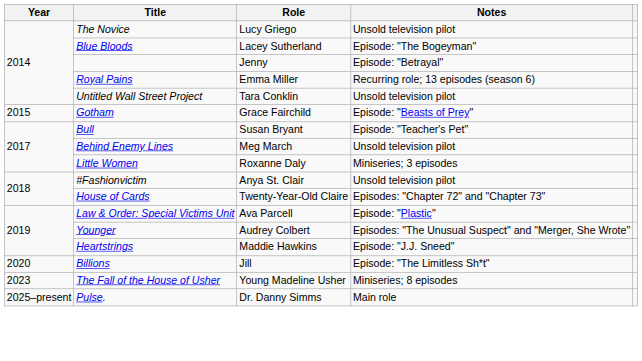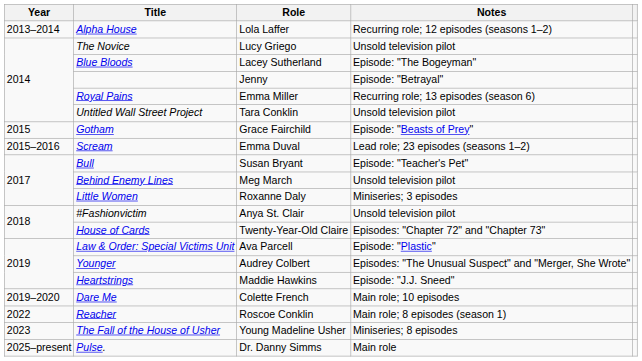 <table class="wikitable sortable">
 <tr>
 <th>Year</th>
 <th>Title</th>
 <th>Role</th>
 <th class="unsortable">Notes</th>
 <th class="unsortable"></th>
+</tr>
+<tr>
+<td>2013–2014</td>
+<td><em><a href='#'>Alpha House</a></em></td>
+<td>Lola Laffer</td>
+<td>Recurring role; 12 episodes (seasons 1–2)</td>
+<td style="text-align:center;"></td>
 </tr>
 <tr>
 <td rowspan="5">2014</td>
 <td><em>The Novice</em></td>
 <td>Lucy Griego</td>
 <td>Unsold television pilot</td>
 <td style="text-align:center;"></td>
 </tr>
 <tr>
 <td><em><a href='#'>Blue Bloods</a></em></td>
 <td>Lacey Sutherland</td>
 <td>Episode: "The Bogeyman"</td>
 <td style="text-align:center;"></td>
 </tr>
 <tr>
 <td><em></em></td>
 <td>Jenny</td>
 <td>Episode: "Betrayal"</td>
 <td style="text-align:center;"></td>
 </tr>
 <tr>
 <td><em><a href='#'>Royal Pains</a></em></td>
 <td>Emma Miller</td>
 <td>Recurring role; 13 episodes (season 6)</td>
 <td style="text-align:center;"></td>
 </tr>
 <tr>
 <td><em>Untitled Wall Street Project</em></td>
 <td>Tara Conklin</td>
 <td>Unsold television pilot</td>
 <td style="text-align:center;"></td>
 </tr>
 <tr>
 <td>2015</td>
 <td><em><a href='#'>Gotham</a></em></td>
 <td>Grace Fairchild</td>
 <td>Episode: "<a href='#'>Beasts of Prey</a>"</td>
+<td style="text-align:center;"></td>
+</tr>
+<tr>
+<td>2015–2016</td>
+<td><em><a href='#'>Scream</a></em></td>
+<td>Emma Duval</td>
+<td>Lead role; 23 episodes (seasons 1–2)</td>
 <td style="text-align:center;"></td>
 </tr>
 <tr>
 <td rowspan="3">2017</td>
 <td><em><a href='#'>Bull</a></em></td>
 <td>Susan Bryant</td>
 <td>Episode: "Teacher's Pet"</td>
 <td style="text-align:center;"></td>
 </tr>
 <tr>
 <td><em><a href='#'>Behind Enemy Lines</a></em></td>
 <td>Meg March</td>
 <td>Unsold television pilot</td>
 <td style="text-align:center;"></td>
 </tr>
 <tr>
 <td><em><a href='#'>Little Women</a></em></td>
 <td>Roxanne Daly</td>
 <td>Miniseries; 3 episodes</td>
 <td style="text-align:center;"></td>
 </tr>
 <tr>
 <td rowspan="2">2018</td>
 <td><em>#Fashionvictim</em></td>
 <td>Anya St. Clair</td>
 <td>Unsold television pilot</td>
 <td style="text-align:center;"></td>
 </tr>
 <tr>
 <td><em><a href='#'>House of Cards</a></em></td>
 <td>Twenty-Year-Old Claire</td>
 <td>Episodes: "Chapter 72" and "Chapter 73"</td>
 <td style="text-align:center;"></td>
 </tr>
 <tr>
 <td rowspan="3">2019</td>
 <td><em><a href='#'>Law & Order: Special Victims Unit</a></em></td>
 <td>Ava Parcell</td>
 <td>Episode: "<a href='#'>Plastic</a>"</td>
 <td style="text-align:center;"></td>
 </tr>
 <tr>
 <td><em><a href='#'>Younger</a></em></td>
 <td>Audrey Colbert</td>
 <td>Episodes: "The Unusual Suspect" and "Merger, She Wrote"</td>
 <td style="text-align:center;"></td>
 </tr>
 <tr>
 <td><em><a href='#'>Heartstrings</a></em></td>
 <td>Maddie Hawkins</td>
 <td>Episode: "J.J. Sneed"</td>
 <td style="text-align:center;"></td>
 </tr>
 <tr>
-<td>2020</td>
-<td><em><a href='#'>Billions</a></em></td>
-<td>Jill</td>
-<td>Episode: "The Limitless Sh*t"</td>
+<td>2019–2020</td>
+<td><em><a href='#'>Dare Me</a></em></td>
+<td>Colette French</td>
+<td>Main role; 10 episodes</td>
+<td style="text-align:center;"></td>
+</tr>
+<tr>
+<td>2022</td>
+<td><em><a href='#'>Reacher</a></em></td>
+<td>Roscoe Conklin</td>
+<td>Main role; 8 episodes (season 1)</td>
 <td style="text-align:center;"></td>
 </tr>
 <tr>
 <td>2023</td>
 <td><em><a href='#'>The Fall of the House of Usher</a></em></td>
 <td>Young Madeline Usher</td>
 <td>Miniseries; 8 episodes</td>
 <td style="text-align:center;"></td>
 </tr>
 <tr>
 <td>2025–present</td>
 <td><em><a href='#'>Pulse</a>.</em></td>
 <td>Dr. Danny Simms</td>
 <td>Main role</td>
 <td style="text-align:center;"></td>
 </tr>
 </table>
